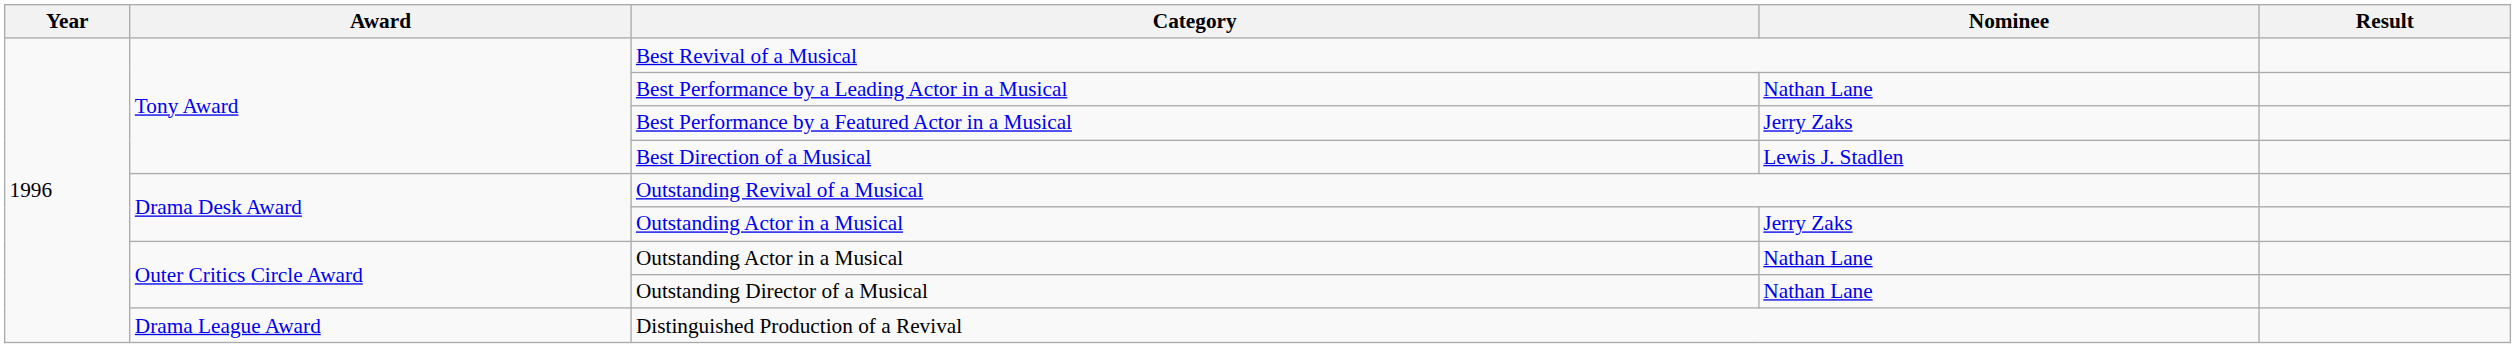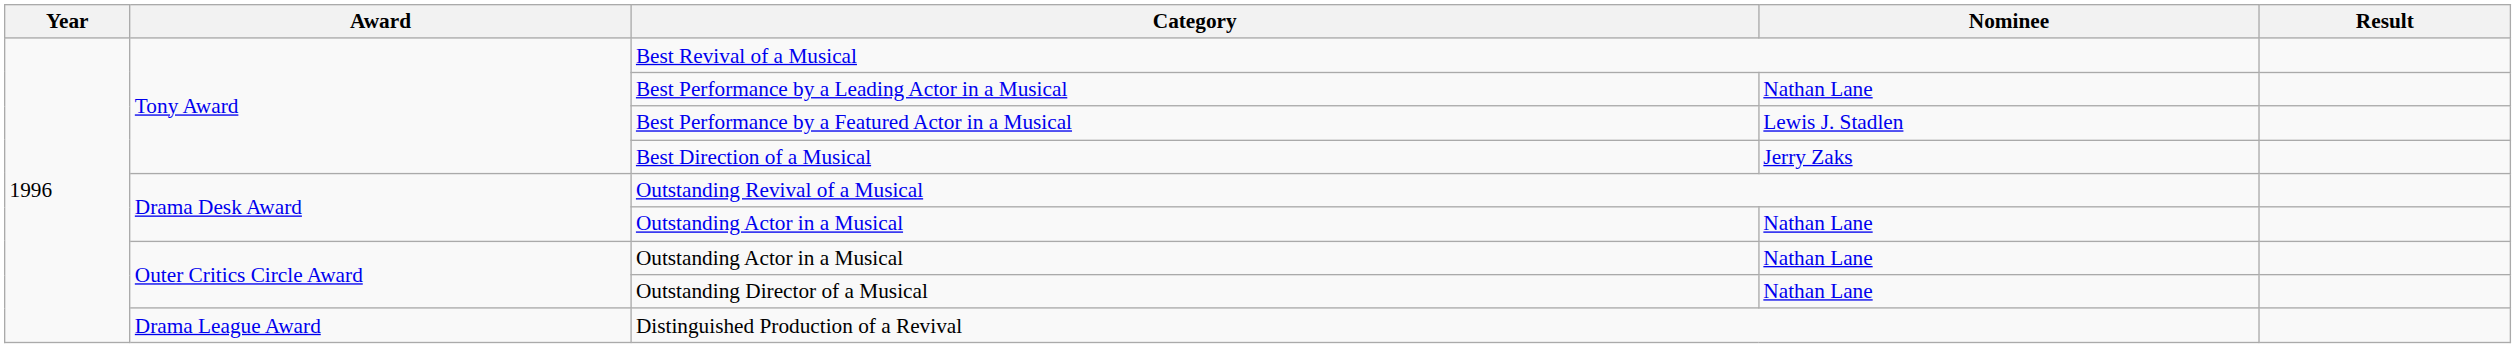 <table class="wikitable" style="width:95%;">
 <tr>
 <th style="width:5%;">Year</th>
 <th style="width:20%;">Award</th>
 <th style="width:45%;">Category</th>
 <th style="width:20%;">Nominee</th>
 <th style="width:10%;">Result</th>
 </tr>
 <tr>
 <td rowspan=9>1996</td>
 <td rowspan=4><a href='#'>Tony Award</a></td>
 <td colspan=2><a href='#'>Best Revival of a Musical</a></td>
 <td></td>
 </tr>
 <tr>
 <td><a href='#'>Best Performance by a Leading Actor in a Musical</a></td>
 <td><a href='#'>Nathan Lane</a></td>
 <td></td>
 </tr>
 <tr>
 <td><a href='#'>Best Performance by a Featured Actor in a Musical</a></td>
-<td><a href='#'>Jerry Zaks</a></td>
+<td><a href='#'>Lewis J. Stadlen</a></td>
 <td></td>
 </tr>
 <tr>
 <td><a href='#'>Best Direction of a Musical</a></td>
-<td><a href='#'>Lewis J. Stadlen</a></td>
+<td><a href='#'>Jerry Zaks</a></td>
 <td></td>
 </tr>
 <tr>
 <td rowspan=2><a href='#'>Drama Desk Award</a></td>
 <td colspan=2><a href='#'>Outstanding Revival of a Musical</a></td>
 <td></td>
 </tr>
 <tr>
 <td><a href='#'>Outstanding Actor in a Musical</a></td>
-<td><a href='#'>Jerry Zaks</a></td>
+<td><a href='#'>Nathan Lane</a></td>
 <td></td>
 </tr>
 <tr>
 <td rowspan=2><a href='#'>Outer Critics Circle Award</a></td>
 <td>Outstanding Actor in a Musical</td>
 <td><a href='#'>Nathan Lane</a></td>
 <td></td>
 </tr>
 <tr>
 <td>Outstanding Director of a Musical</td>
 <td><a href='#'>Nathan Lane</a></td>
 <td></td>
 </tr>
 <tr>
 <td><a href='#'>Drama League Award</a></td>
 <td colspan=2>Distinguished Production of a Revival</td>
 <td></td>
 </tr>
 </table>
